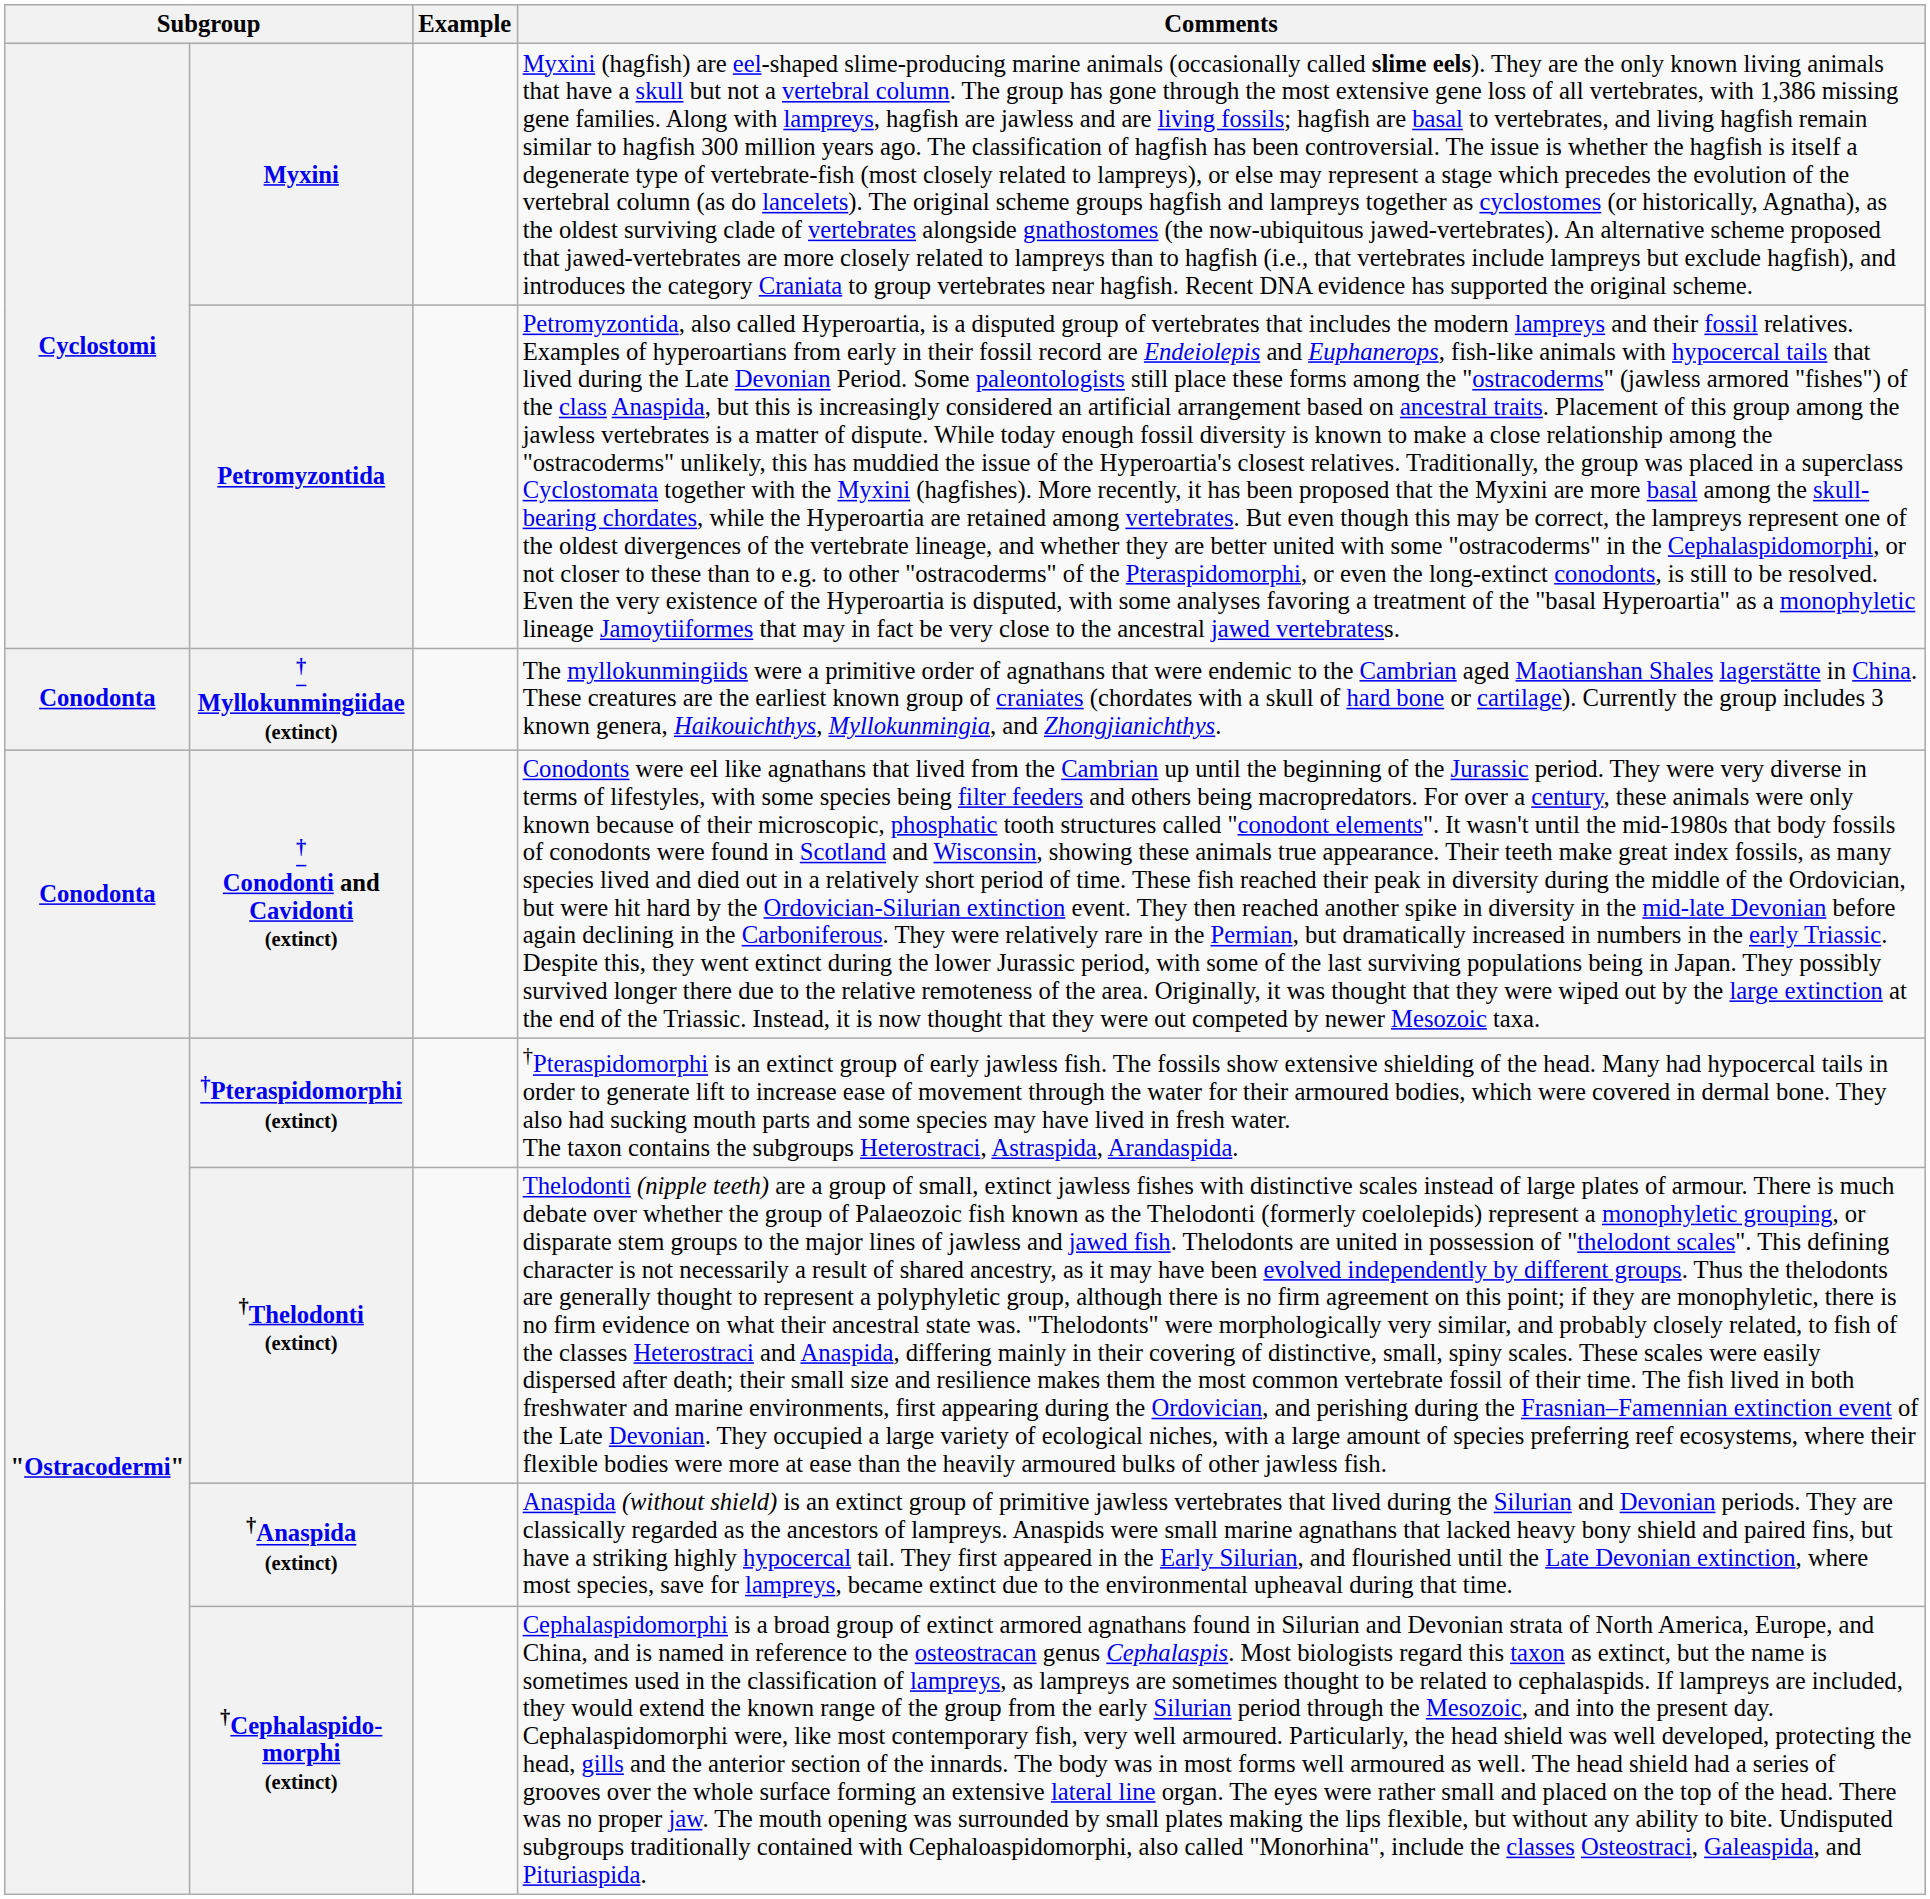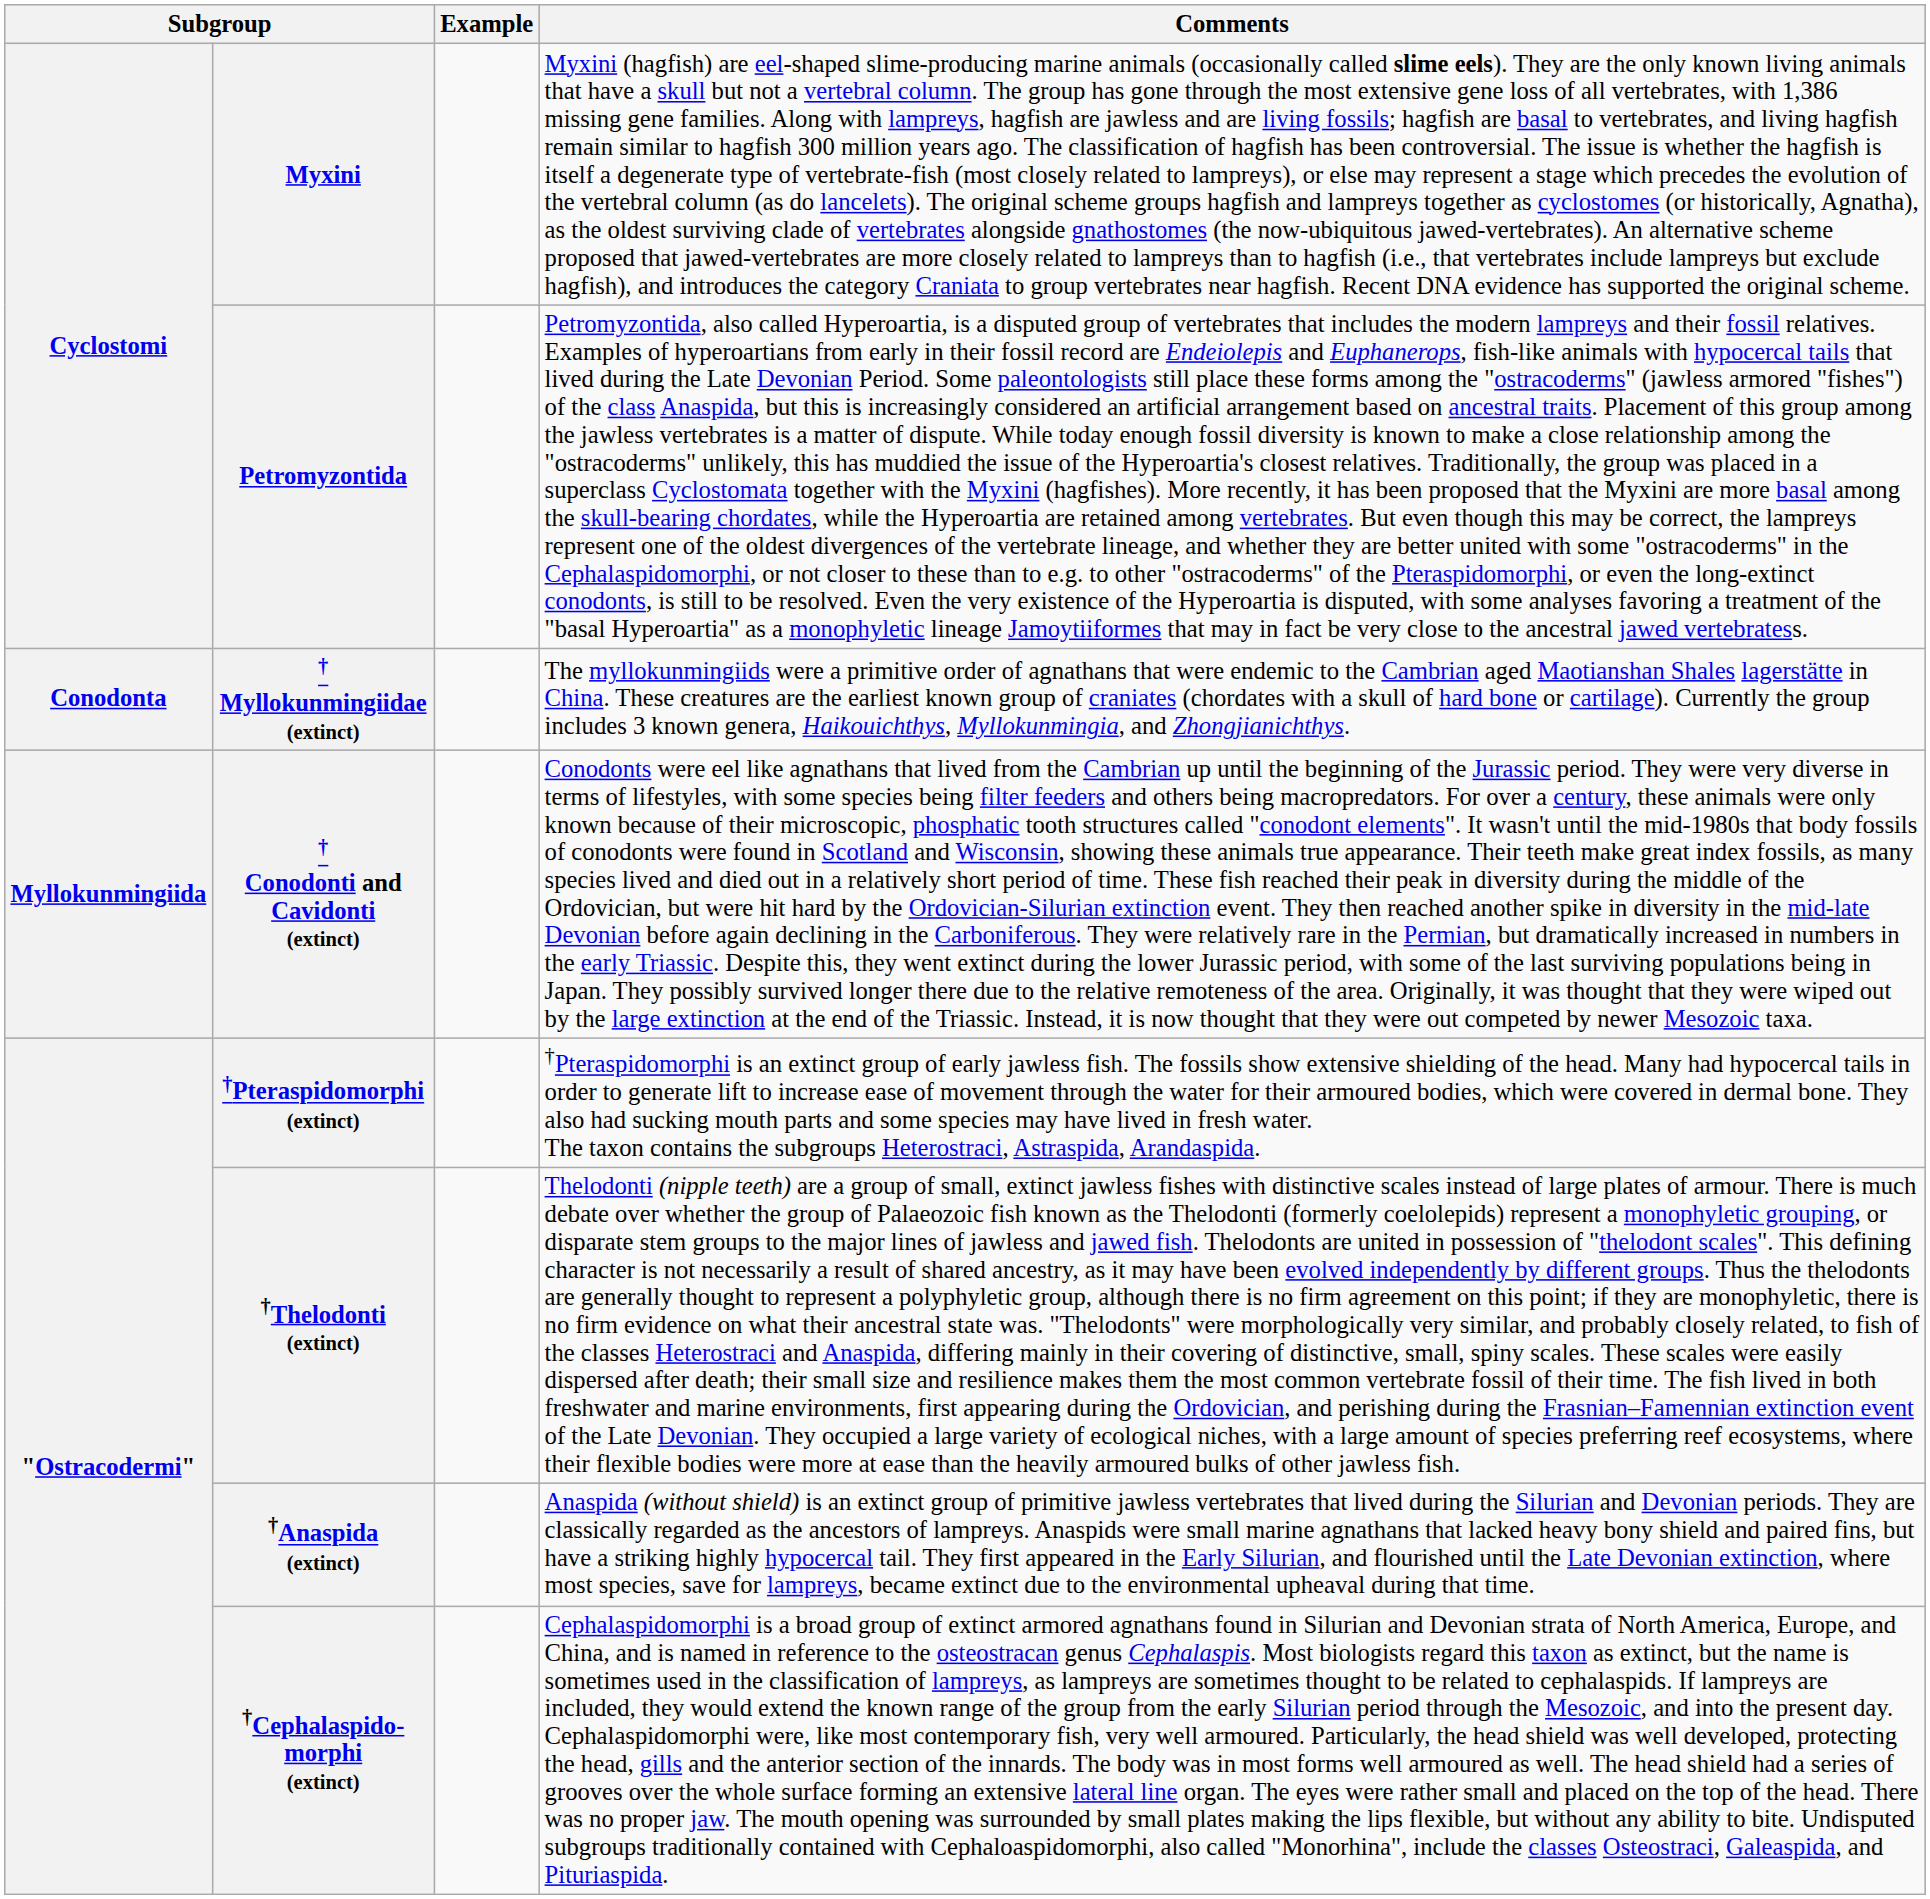 <table class="wikitable">
 <tr>
 <th colspan=2>Subgroup</th>
 <th>Example</th>
 <th>Comments</th>
 </tr>
 <tr>
 <th rowspan=2><a href='#'>Cyclostomi</a></th>
 <th><a href='#'>Myxini</a></th>
 <td><br></td>
 <td><a href='#'>Myxini</a> (hagfish) are <a href='#'>eel</a>-shaped slime-producing marine animals (occasionally called <strong>slime eels</strong>). They are the only known living animals that have a <a href='#'>skull</a> but not a <a href='#'>vertebral column</a>. The group has gone through the most extensive gene loss of all vertebrates, with 1,386 missing gene families. Along with <a href='#'>lampreys</a>, hagfish are jawless and are <a href='#'>living fossils</a>; hagfish are <a href='#'>basal</a> to vertebrates, and living hagfish remain similar to hagfish 300 million years ago. The classification of hagfish has been controversial. The issue is whether the hagfish is itself a degenerate type of vertebrate-fish (most closely related to lampreys), or else may represent a stage which precedes the evolution of the vertebral column (as do <a href='#'>lancelets</a>). The original scheme groups hagfish and lampreys together as <a href='#'>cyclostomes</a> (or historically, Agnatha), as the oldest surviving clade of <a href='#'>vertebrates</a> alongside <a href='#'>gnathostomes</a> (the now-ubiquitous jawed-vertebrates). An alternative scheme proposed that jawed-vertebrates are more closely related to lampreys than to hagfish (i.e., that vertebrates include lampreys but exclude hagfish), and introduces the category <a href='#'>Craniata</a> to group vertebrates near hagfish. Recent DNA evidence has supported the original scheme.</td>
 </tr>
 <tr>
 <th><a href='#'>Petromyzontida</a></th>
 <td></td>
 <td><a href='#'>Petromyzontida</a>, also called Hyperoartia, is a disputed group of vertebrates that includes the modern <a href='#'>lampreys</a> and their <a href='#'>fossil</a> relatives. Examples of hyperoartians from early in their fossil record are <em><a href='#'>Endeiolepis</a></em> and <em><a href='#'>Euphanerops</a></em>, fish-like animals with <a href='#'>hypocercal tails</a> that lived during the Late <a href='#'>Devonian</a> Period. Some <a href='#'>paleontologists</a> still place these forms among the "<a href='#'>ostracoderms</a>" (jawless armored "fishes") of the <a href='#'>class</a> <a href='#'>Anaspida</a>, but this is increasingly considered an artificial arrangement based on <a href='#'>ancestral traits</a>. Placement of this group among the jawless vertebrates is a matter of dispute. While today enough fossil diversity is known to make a close relationship among the "ostracoderms" unlikely, this has muddied the issue of the Hyperoartia's closest relatives. Traditionally, the group was placed in a superclass <a href='#'>Cyclostomata</a> together with the <a href='#'>Myxini</a> (hagfishes). More recently, it has been proposed that the Myxini are more <a href='#'>basal</a> among the <a href='#'>skull-bearing chordates</a>, while the Hyperoartia are retained among <a href='#'>vertebrates</a>. But even though this may be correct, the lampreys represent one of the oldest divergences of the vertebrate lineage, and whether they are better united with some "ostracoderms" in the <a href='#'>Cephalaspidomorphi</a>, or not closer to these than to e.g. to other "ostracoderms" of the <a href='#'>Pteraspidomorphi</a>, or even the long-extinct <a href='#'>conodonts</a>, is still to be resolved. Even the very existence of the Hyperoartia is disputed, with some analyses favoring a treatment of the "basal Hyperoartia" as a <a href='#'>monophyletic</a> lineage <a href='#'>Jamoytiiformes</a> that may in fact be very close to the ancestral <a href='#'>jawed vertebrates</a>s.</td>
 </tr>
 <tr>
 <th rowspan 5><a href='#'>Conodonta</a></th>
 <th><a href='#'><sup>†</sup></a> <a href='#'>Myllokunmingiidae</a><br><small>(extinct)</small></th>
 <td></td>
 <td>The <a href='#'>myllokunmingiids</a> were a primitive order of agnathans that were endemic to the <a href='#'>Cambrian</a> aged  <a href='#'>Maotianshan Shales</a> <a href='#'>lagerstätte</a> in <a href='#'>China</a>. These creatures are the earliest known group of <a href='#'>craniates</a> (chordates with a skull of <a href='#'>hard bone</a> or <a href='#'>cartilage</a>). Currently the group includes 3 known genera, <em><a href='#'>Haikouichthys</a></em>, <em><a href='#'>Myllokunmingia</a></em>, and <em><a href='#'>Zhongjianichthys</a></em>.</td>
 </tr>
 <tr>
-<th rowspan 5><a href='#'>Conodonta</a></th>
+<th rowspan 4><a href='#'>Myllokunmingiida</a></th>
 <th><a href='#'><sup>†</sup></a><br><a href='#'>Conodonti</a> and <a href='#'>Cavidonti</a><br><small>(extinct)</small></th>
 <td><br></td>
 <td><a href='#'>Conodonts</a> were eel like agnathans that lived from the <a href='#'>Cambrian</a> up until the beginning of the <a href='#'>Jurassic</a> period. They were very diverse in terms of lifestyles, with some species being <a href='#'>filter feeders</a> and others being macropredators. For over a <a href='#'>century</a>, these animals were only known because of their microscopic, <a href='#'>phosphatic</a> tooth structures called "<a href='#'>conodont elements</a>". It wasn't until the mid-1980s that body fossils of conodonts were found in <a href='#'>Scotland</a> and <a href='#'>Wisconsin</a>, showing these animals true appearance. Their teeth make great index fossils, as many species lived and died out in a relatively short period of time. These fish reached their peak in diversity during the middle of the Ordovician, but were hit hard by the <a href='#'>Ordovician-Silurian extinction</a> event. They then reached another spike in diversity in the <a href='#'>mid-late Devonian</a> before again declining in the <a href='#'>Carboniferous</a>. They were relatively rare in the <a href='#'>Permian</a>, but dramatically increased in numbers in the <a href='#'>early Triassic</a>. Despite this, they went extinct during the lower Jurassic period, with some of the last surviving populations being in Japan. They possibly survived longer there due to the relative remoteness of the area. Originally, it was thought that they  were wiped out by the <a href='#'>large extinction</a> at the end of the Triassic. Instead, it is now thought that they were out competed by newer <a href='#'>Mesozoic</a> taxa.</td>
 </tr>
 <tr>
 <th rowspan=6>"<a href='#'>Ostracodermi</a>"</th>
 <th><a href='#'><sup>†</sup></a><a href='#'>Pteraspidomorphi</a><br><small>(extinct)</small></th>
 <td></td>
 <td><sup>†</sup><a href='#'>Pteraspidomorphi</a> is an extinct group of early jawless fish. The fossils show extensive shielding of the head. Many had hypocercal tails in order to generate lift to increase ease of movement through the water for their armoured bodies, which were covered in dermal bone. They also had sucking mouth parts and some species may have lived in fresh water.<br>The taxon contains the subgroups <a href='#'>Heterostraci</a>, <a href='#'>Astraspida</a>, <a href='#'>Arandaspida</a>.</td>
 </tr>
 <tr>
 <th><sup>†</sup><a href='#'>Thelodonti</a><br><small>(extinct)</small></th>
 <td></td>
 <td><a href='#'>Thelodonti</a> <em>(nipple teeth)</em> are a group of small, extinct jawless fishes with distinctive scales instead of large plates of armour. There is much debate over whether the group of Palaeozoic fish known as the Thelodonti (formerly coelolepids) represent a <a href='#'>monophyletic grouping</a>, or disparate stem groups to the major lines of jawless and <a href='#'>jawed fish</a>. Thelodonts are united in possession of "<a href='#'>thelodont scales</a>". This defining character is not necessarily a result of shared ancestry, as it may have been <a href='#'>evolved independently by different groups</a>. Thus the thelodonts are generally thought to represent a polyphyletic group, although there is no firm agreement on this point; if they are monophyletic, there is no firm evidence on what their ancestral state was. "Thelodonts" were morphologically very similar, and probably closely related, to fish of the classes <a href='#'>Heterostraci</a> and <a href='#'>Anaspida</a>, differing mainly in their covering of distinctive, small, spiny scales. These scales were easily dispersed after death; their small size and resilience makes them the most common vertebrate fossil of their time. The fish lived in both freshwater and marine environments, first appearing during the <a href='#'>Ordovician</a>, and perishing during the <a href='#'>Frasnian–Famennian extinction event</a> of the Late <a href='#'>Devonian</a>. They occupied a large variety of ecological niches, with a large amount of species preferring reef ecosystems, where their flexible bodies were more at ease than the heavily armoured bulks of other jawless fish.</td>
 </tr>
 <tr>
 <th><sup>†</sup><a href='#'>Anaspida</a><br><small>(extinct)</small></th>
 <td></td>
 <td><a href='#'>Anaspida</a> <em>(without shield)</em> is an extinct group of primitive jawless vertebrates that lived during the <a href='#'>Silurian</a> and <a href='#'>Devonian</a> periods. They are classically regarded as the ancestors of lampreys. Anaspids were small marine agnathans that lacked heavy bony shield and paired fins, but have a striking highly <a href='#'>hypocercal</a> tail. They first appeared in the <a href='#'>Early Silurian</a>, and flourished until the <a href='#'>Late Devonian extinction</a>, where most species, save for <a href='#'>lampreys</a>, became extinct due to the environmental upheaval during that time.</td>
 </tr>
 <tr>
 <th><sup>†</sup><a href='#'>Cephalaspido-<br>morphi</a><br><small>(extinct)</small></th>
 <td></td>
 <td><a href='#'>Cephalaspidomorphi</a> is a broad group of extinct armored agnathans found in Silurian and Devonian strata of North America, Europe, and China, and is named in reference to the <a href='#'>osteostracan</a> genus <em><a href='#'>Cephalaspis</a></em>. Most biologists regard this <a href='#'>taxon</a> as extinct, but the name is sometimes used in the classification of <a href='#'>lampreys</a>, as lampreys are sometimes thought to be related to cephalaspids. If lampreys are included, they would extend the known range of the group from the early <a href='#'>Silurian</a> period through the <a href='#'>Mesozoic</a>, and into the present day. Cephalaspidomorphi were, like most contemporary fish, very well armoured. Particularly, the head shield was well developed, protecting the head, <a href='#'>gills</a> and the anterior section of the innards. The body was in most forms well armoured as well. The head shield had a series of grooves over the whole surface forming an extensive <a href='#'>lateral line</a> organ. The eyes were rather small and placed on the top of the head. There was no proper <a href='#'>jaw</a>. The mouth opening was surrounded by small plates making the lips flexible, but without any ability to bite. Undisputed subgroups traditionally contained with Cephaloaspidomorphi, also called "Monorhina", include the <a href='#'>classes</a> <a href='#'>Osteostraci</a>, <a href='#'>Galeaspida</a>, and <a href='#'>Pituriaspida</a>.</td>
 </tr>
 </table>
